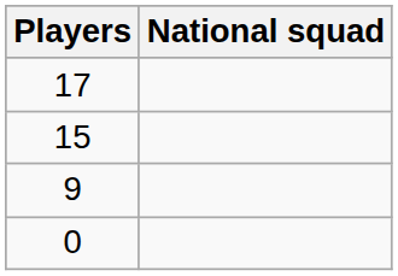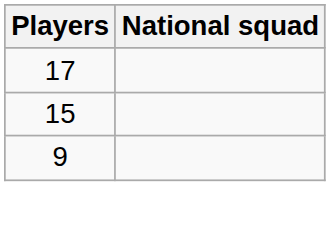 <table class="wikitable sortable">
 <tr>
 <th>Players</th>
 <th>National squad</th>
 </tr>
 <tr>
 <td align="center">17</td>
 <td></td>
 </tr>
 <tr>
 <td align="center">15</td>
 <td></td>
 </tr>
 <tr>
 <td align="center">9</td>
 <td></td>
 </tr>
-<tr>
-<td align="center">0</td>
-<td></td>
-</tr>
 </table>
